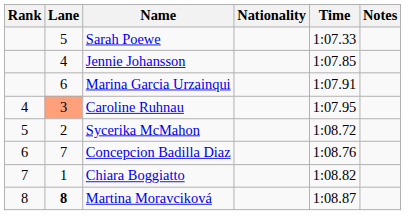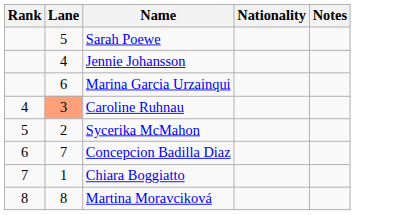 <table class="wikitable sortable" style="text-align:center">
 <tr>
 <th>Rank</th>
 <th>Lane</th>
 <th>Name</th>
 <th>Nationality</th>
-<th>Time</th>
 <th>Notes</th>
 </tr>
 <tr>
 <td></td>
 <td>5</td>
 <td align=left><a href='#'>Sarah Poewe</a></td>
 <td align=left></td>
-<td>1:07.33</td>
 <td></td>
 </tr>
 <tr>
 <td></td>
 <td>4</td>
 <td align=left><a href='#'>Jennie Johansson</a></td>
 <td align=left></td>
-<td>1:07.85</td>
 <td></td>
 </tr>
 <tr>
 <td></td>
 <td>6</td>
 <td align=left><a href='#'>Marina Garcia Urzainqui</a></td>
 <td align=left></td>
-<td>1:07.91</td>
 <td></td>
 </tr>
 <tr>
 <td>4</td>
 <td style="background: lightsalmon;">3</td>
 <td align=left><a href='#'>Caroline Ruhnau</a></td>
 <td align=left></td>
-<td>1:07.95</td>
 <td></td>
 </tr>
 <tr>
 <td>5</td>
 <td>2</td>
 <td align=left><a href='#'>Sycerika McMahon</a></td>
 <td align=left></td>
-<td>1:08.72</td>
 <td></td>
 </tr>
 <tr>
 <td>6</td>
 <td>7</td>
 <td align=left><a href='#'>Concepcion Badilla Diaz</a></td>
 <td align=left></td>
-<td>1:08.76</td>
 <td></td>
 </tr>
 <tr>
 <td>7</td>
 <td>1</td>
 <td align=left><a href='#'>Chiara Boggiatto</a></td>
 <td align=left></td>
-<td>1:08.82</td>
 <td></td>
 </tr>
 <tr>
 <td>8</td>
-<td><strong>8</strong></td>
+<td>8</td>
 <td align=left><a href='#'>Martina Moravciková</a></td>
 <td align=left></td>
-<td>1:08.87</td>
 <td></td>
 </tr>
 </table>
